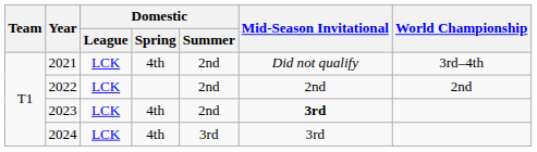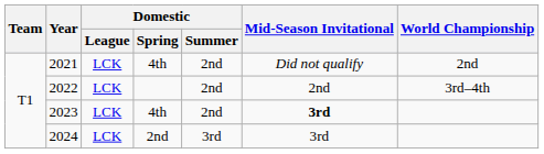 <table class="wikitable" style="font-size:90%; text-align:center;">
 <tr style="background:#f0f6ff;">
 <th rowspan=2>Team</th>
 <th rowspan=2>Year</th>
 <th colspan=3>Domestic</th>
 <th rowspan=2><a href='#'>Mid-Season Invitational</a></th>
 <th rowspan=2><a href='#'>World Championship</a></th>
 </tr>
 <tr>
 <th>League</th>
 <th>Spring</th>
 <th>Summer</th>
 </tr>
 <tr>
 <td rowspan="4">T1</td>
 <td>2021</td>
 <td><a href='#'>LCK</a></td>
 <td>4th</td>
 <td>2nd</td>
 <td><em>Did not qualify</em></td>
-<td>3rd–4th</td>
+<td>2nd</td>
 </tr>
 <tr>
 <td>2022</td>
 <td><a href='#'>LCK</a></td>
 <td></td>
 <td>2nd</td>
 <td>2nd</td>
-<td>2nd</td>
+<td>3rd–4th</td>
 </tr>
 <tr>
 <td>2023</td>
 <td><a href='#'>LCK</a></td>
 <td>4th</td>
 <td>2nd</td>
 <td><strong>3rd</strong></td>
 <td></td>
 </tr>
 <tr>
 <td>2024</td>
 <td><a href='#'>LCK</a></td>
-<td>4th</td>
+<td>2nd</td>
 <td>3rd</td>
 <td>3rd</td>
 <td></td>
 </tr>
 </table>
